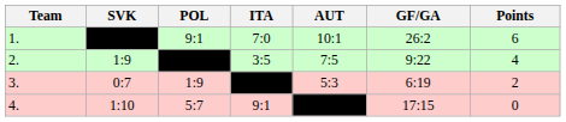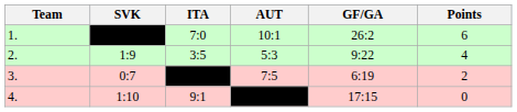 <table class="wikitable" bgcolor="#EFEFFF" width="50%">
 <tr bgcolor="#BCD2EE">
 <th>Team</th>
 <th>SVK</th>
-<th>POL</th>
 <th>ITA</th>
 <th>AUT</th>
 <th>GF/GA</th>
 <th>Points</th>
 </tr>
 <tr bgcolor="#ccffcc" align="center">
 <td align="left">1. </td>
 <td style="background:#000000;"></td>
-<td>9:1</td>
 <td>7:0</td>
 <td>10:1</td>
 <td>26:2</td>
 <td>6</td>
 </tr>
 <tr bgcolor="#ccffcc" align="center">
 <td align="left">2. </td>
 <td>1:9</td>
-<td style="background:#000000;"></td>
 <td>3:5</td>
-<td>7:5</td>
+<td>5:3</td>
 <td>9:22</td>
 <td>4</td>
 </tr>
 <tr bgcolor="#ffcccc" align="center">
 <td align="left">3. </td>
 <td>0:7</td>
-<td>1:9</td>
 <td style="background:#000000;"></td>
-<td>5:3</td>
+<td>7:5</td>
 <td>6:19</td>
 <td>2</td>
 </tr>
 <tr bgcolor="#ffcccc" align="center">
 <td align="left">4. </td>
 <td>1:10</td>
-<td>5:7</td>
 <td>9:1</td>
 <td style="background:#000000;"></td>
 <td>17:15</td>
 <td>0</td>
 </tr>
 </table>
